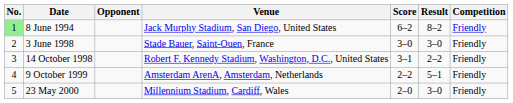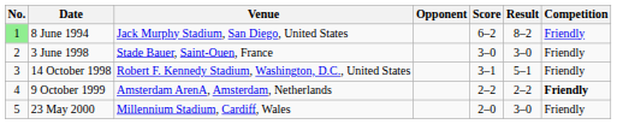 <table class="wikitable sortable">
 <tr>
 <th scope="col">No.</th>
 <th scope="col">Date</th>
+<th scope="col">Venue</th>
 <th scope="col">Opponent</th>
-<th scope="col">Venue</th>
 <th scope="col">Score</th>
 <th scope="col">Result</th>
 <th scope="col">Competition</th>
 </tr>
 <tr>
 <td align="center" style="background: lightgreen;">1</td>
 <td>8 June 1994</td>
+<td><a href='#'>Jack Murphy Stadium</a>, <a href='#'>San Diego</a>, United States</td>
 <td></td>
-<td><a href='#'>Jack Murphy Stadium</a>, <a href='#'>San Diego</a>, United States</td>
 <td align="center">6–2</td>
 <td align="center">8–2</td>
 <td><a href='#'>Friendly</a></td>
 </tr>
 <tr>
 <td align="center">2</td>
 <td>3 June 1998</td>
+<td><a href='#'>Stade Bauer</a>, <a href='#'>Saint-Ouen</a>, France</td>
 <td></td>
-<td><a href='#'>Stade Bauer</a>, <a href='#'>Saint-Ouen</a>, France</td>
 <td align="center">3–0</td>
 <td align="center">3–0</td>
 <td>Friendly</td>
 </tr>
 <tr>
 <td align="center">3</td>
 <td>14 October 1998</td>
+<td><a href='#'>Robert F. Kennedy Stadium</a>, <a href='#'>Washington, D.C.</a>, United States</td>
 <td></td>
-<td><a href='#'>Robert F. Kennedy Stadium</a>, <a href='#'>Washington, D.C.</a>, United States</td>
 <td align="center">3–1</td>
-<td align="center">2–2</td>
+<td align="center">5–1</td>
 <td>Friendly</td>
 </tr>
 <tr>
 <td align="center">4</td>
 <td>9 October 1999</td>
+<td><a href='#'>Amsterdam ArenA</a>, <a href='#'>Amsterdam</a>, Netherlands</td>
 <td></td>
-<td><a href='#'>Amsterdam ArenA</a>, <a href='#'>Amsterdam</a>, Netherlands</td>
 <td align="center">2–2</td>
-<td align="center">5–1</td>
-<td>Friendly</td>
+<td align="center">2–2</td>
+<td><strong>Friendly</strong></td>
 </tr>
 <tr>
 <td align="center">5</td>
 <td>23 May 2000</td>
+<td><a href='#'>Millennium Stadium</a>, <a href='#'>Cardiff</a>, Wales</td>
 <td></td>
-<td><a href='#'>Millennium Stadium</a>, <a href='#'>Cardiff</a>, Wales</td>
 <td align="center">2–0</td>
 <td align="center">3–0</td>
 <td>Friendly</td>
 </tr>
 </table>
